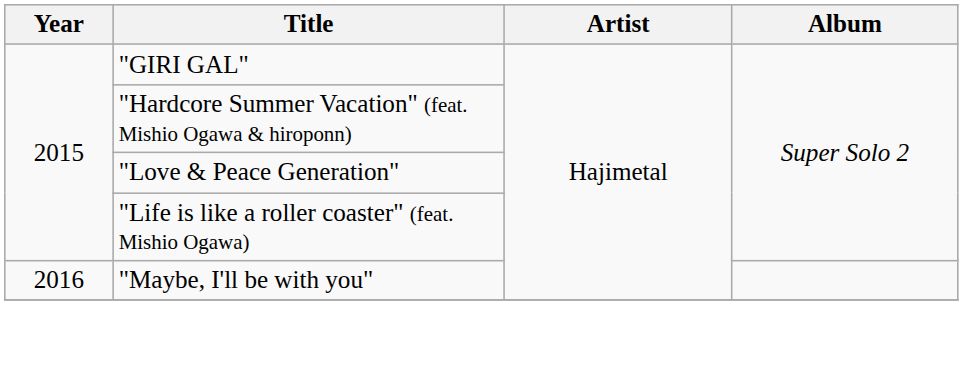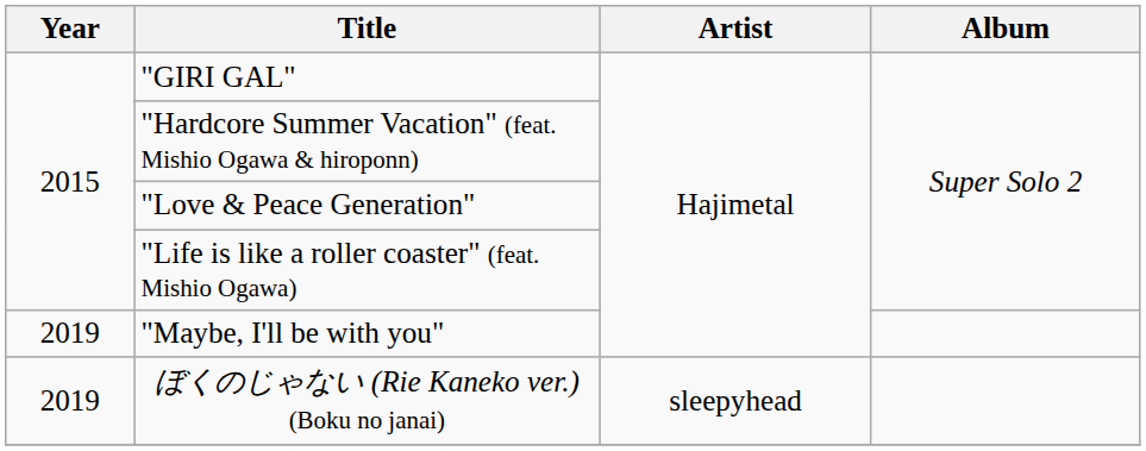 <table class="wikitable plainrowheaders" style="text-align:center;">
 <tr>
 <th style="width:4em;">Year</th>
 <th style="width:16em;">Title</th>
 <th style="width:9em;">Artist</th>
 <th style="width:9em;">Album</th>
 </tr>
 <tr>
 <td rowspan="4" style="text-align:center;">2015</td>
 <td style="text-align:left;">"GIRI GAL"</td>
 <td rowspan="5">Hajimetal</td>
 <td rowspan="4"><em>Super Solo 2</em></td>
 </tr>
 <tr>
 <td style="text-align:left;">"Hardcore  Summer  Vacation" <small>(feat. Mishio Ogawa & hiroponn)</small></td>
 </tr>
 <tr>
 <td style="text-align:left;">"Love & Peace Generation"</td>
 </tr>
 <tr>
 <td style="text-align:left;">"Life is like a roller coaster" <small>(feat. Mishio Ogawa)</small></td>
 </tr>
 <tr>
-<td style="text-align:center;">2016</td>
+<td style="text-align:center;">2019</td>
 <td style="text-align:left;">"Maybe, I'll be with you"</td>
+<td></td>
+</tr>
+<tr>
+<td style="text-align:center;">2019</td>
+<td><em>ぼくのじゃない (Rie Kaneko ver.)</em> <small>(Boku no janai)</small></td>
+<td>sleepyhead</td>
 <td></td>
 </tr>
 <tr>
 </tr>
 </table>
